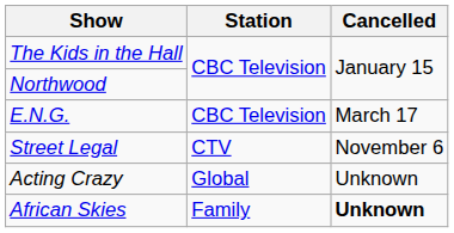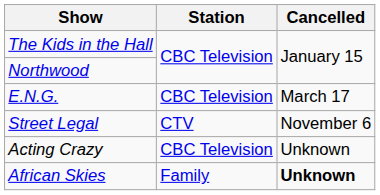 <table class="wikitable">
 <tr>
 <th>Show</th>
 <th>Station</th>
 <th>Cancelled</th>
 </tr>
 <tr>
 <td><em><a href='#'>The Kids in the Hall</a></em></td>
 <td rowspan="2"><a href='#'>CBC Television</a></td>
 <td rowspan="2">January 15</td>
 </tr>
 <tr>
 <td><em><a href='#'>Northwood</a></em></td>
 </tr>
 <tr>
 <td><em><a href='#'>E.N.G.</a></em></td>
 <td><a href='#'>CBC Television</a></td>
 <td>March 17</td>
 </tr>
 <tr>
 <td><em><a href='#'>Street Legal</a></em></td>
 <td><a href='#'>CTV</a></td>
 <td>November 6</td>
 </tr>
 <tr>
 <td><em>Acting Crazy</em></td>
-<td><a href='#'>Global</a></td>
+<td><a href='#'>CBC Television</a></td>
 <td>Unknown</td>
 </tr>
 <tr>
 <td><em><a href='#'>African Skies</a></em></td>
 <td><a href='#'>Family</a></td>
 <td><strong>Unknown</strong></td>
 </tr>
 </table>
